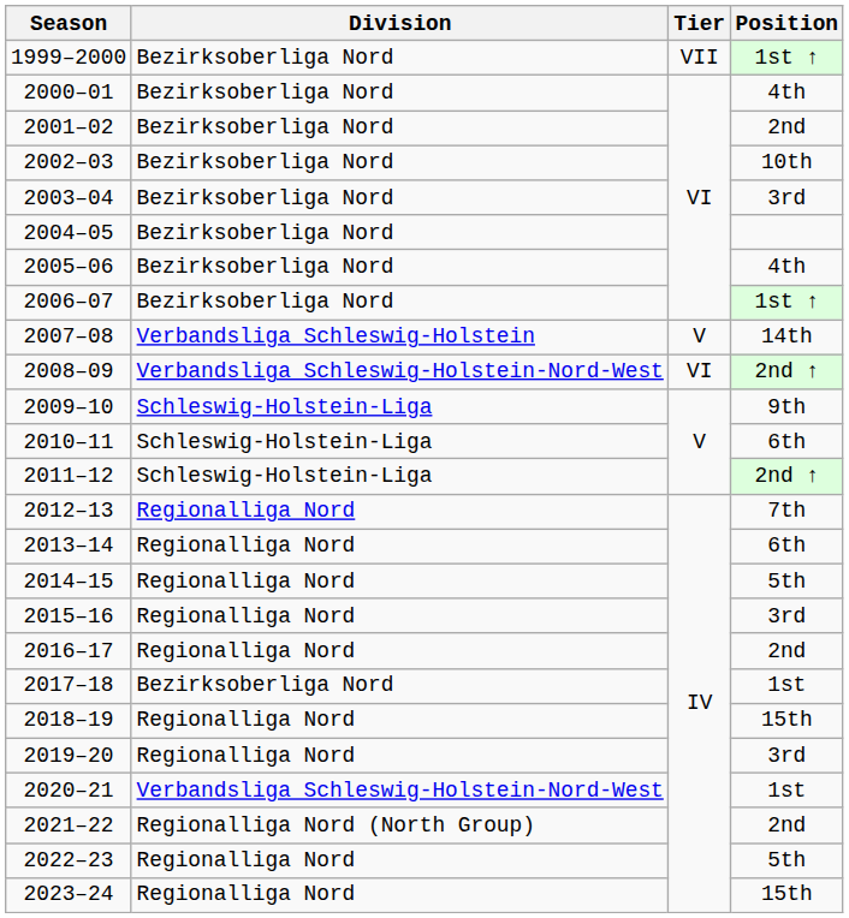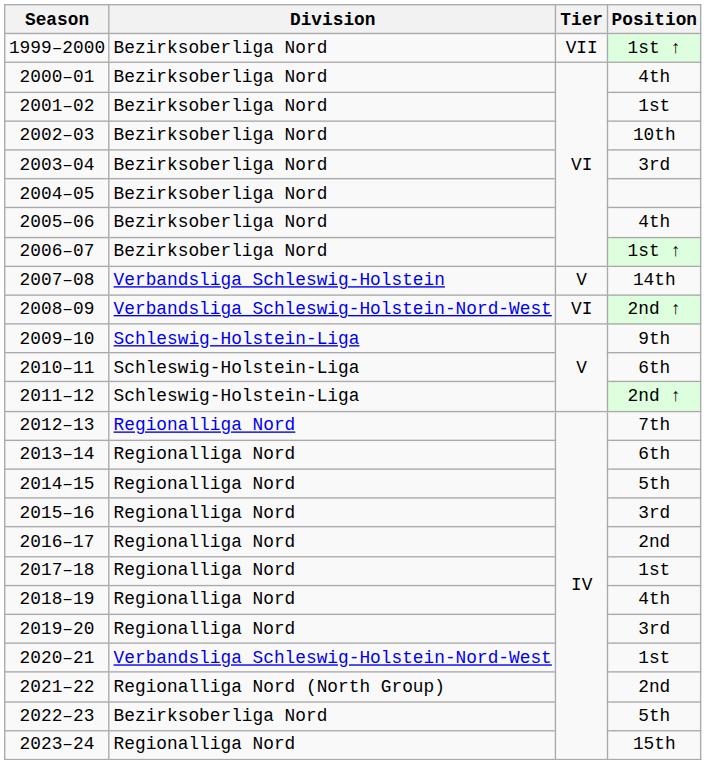 <table class="wikitable">
 <tr>
 <th>Season</th>
 <th>Division</th>
 <th>Tier</th>
 <th>Position</th>
 </tr>
 <tr align="center">
 <td>1999–2000</td>
 <td align="left">Bezirksoberliga Nord</td>
 <td>VII</td>
 <td bgcolor="#ddffdd">1st ↑</td>
 </tr>
 <tr align="center">
 <td>2000–01</td>
 <td align="left">Bezirksoberliga Nord</td>
 <td rowspan=7>VI</td>
 <td>4th</td>
 </tr>
 <tr align="center">
 <td>2001–02</td>
 <td align="left">Bezirksoberliga Nord</td>
-<td>2nd</td>
+<td>1st</td>
 </tr>
 <tr align="center">
 <td>2002–03</td>
 <td align="left">Bezirksoberliga Nord</td>
 <td>10th</td>
 </tr>
 <tr align="center">
 <td>2003–04</td>
 <td align="left">Bezirksoberliga Nord</td>
 <td>3rd</td>
 </tr>
 <tr align="center">
 <td>2004–05</td>
 <td align="left">Bezirksoberliga Nord</td>
 <td></td>
 </tr>
 <tr align="center">
 <td>2005–06</td>
 <td align="left">Bezirksoberliga Nord</td>
 <td>4th</td>
 </tr>
 <tr align="center">
 <td>2006–07</td>
 <td align="left">Bezirksoberliga Nord</td>
 <td bgcolor="#ddffdd">1st ↑</td>
 </tr>
 <tr align="center">
 <td>2007–08</td>
 <td align="left"><a href='#'>Verbandsliga Schleswig-Holstein</a></td>
 <td>V</td>
 <td>14th</td>
 </tr>
 <tr align="center">
 <td>2008–09</td>
 <td align="left"><a href='#'>Verbandsliga Schleswig-Holstein-Nord-West</a></td>
 <td>VI</td>
 <td bgcolor="#ddffdd">2nd ↑</td>
 </tr>
 <tr align="center">
 <td>2009–10</td>
 <td align="left"><a href='#'>Schleswig-Holstein-Liga</a></td>
 <td rowspan=3>V</td>
 <td>9th</td>
 </tr>
 <tr align="center">
 <td>2010–11</td>
 <td align="left">Schleswig-Holstein-Liga</td>
 <td>6th</td>
 </tr>
 <tr align="center">
 <td>2011–12</td>
 <td align="left">Schleswig-Holstein-Liga</td>
 <td bgcolor="#ddffdd">2nd ↑</td>
 </tr>
 <tr align="center">
 <td>2012–13</td>
 <td align="left"><a href='#'>Regionalliga Nord</a></td>
 <td rowspan=12>IV</td>
 <td>7th</td>
 </tr>
 <tr align="center">
 <td>2013–14</td>
 <td align="left">Regionalliga Nord</td>
 <td>6th</td>
 </tr>
 <tr align="center">
 <td>2014–15</td>
 <td align="left">Regionalliga Nord</td>
 <td>5th</td>
 </tr>
 <tr align="center">
 <td>2015–16</td>
 <td align="left">Regionalliga Nord</td>
 <td>3rd</td>
 </tr>
 <tr align="center">
 <td>2016–17</td>
 <td align="left">Regionalliga Nord</td>
 <td>2nd</td>
 </tr>
 <tr align="center">
 <td>2017–18</td>
-<td align="left">Bezirksoberliga Nord</td>
+<td align="left">Regionalliga Nord</td>
 <td>1st</td>
 </tr>
 <tr align="center">
 <td>2018–19</td>
 <td align="left">Regionalliga Nord</td>
-<td>15th</td>
+<td>4th</td>
 </tr>
 <tr align="center">
 <td>2019–20</td>
 <td align="left">Regionalliga Nord</td>
 <td>3rd</td>
 </tr>
 <tr align="center">
 <td>2020–21</td>
 <td align="left"><a href='#'>Verbandsliga Schleswig-Holstein-Nord-West</a></td>
 <td>1st</td>
 </tr>
 <tr align="center">
 <td>2021–22</td>
 <td align="left">Regionalliga Nord (North Group)</td>
 <td>2nd</td>
 </tr>
 <tr align="center">
 <td>2022–23</td>
-<td align="left">Regionalliga Nord</td>
+<td align="left">Bezirksoberliga Nord</td>
 <td>5th</td>
 </tr>
 <tr align="center">
 <td>2023–24</td>
 <td align="left">Regionalliga Nord</td>
 <td>15th</td>
 </tr>
 </table>
